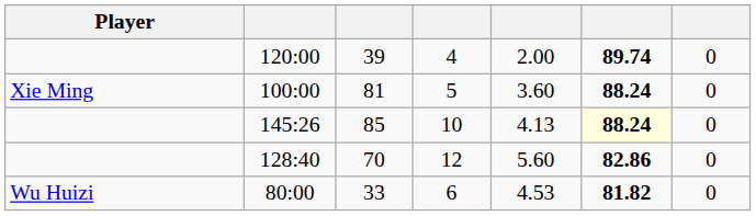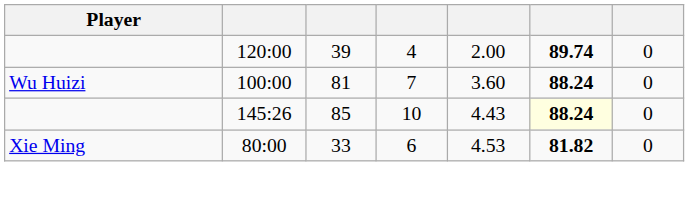 <table class="wikitable sortable" style="text-align:center;">
 <tr>
 <th width="170px">Player</th>
 <th width="60px"></th>
 <th width="50px"></th>
 <th width="50px"></th>
 <th width="60px"></th>
 <th width="60px"></th>
 <th width="50px"></th>
 </tr>
 <tr>
 <td align="left"> </td>
 <td>120:00</td>
 <td>39</td>
 <td>4</td>
 <td>2.00</td>
 <td><strong>89.74</strong></td>
 <td>0</td>
 </tr>
 <tr>
-<td align="left"> <a href='#'>Xie Ming</a></td>
+<td align="left"> <a href='#'>Wu Huizi</a></td>
 <td>100:00</td>
 <td>81</td>
-<td>5</td>
+<td>7</td>
 <td>3.60</td>
 <td><strong>88.24</strong></td>
 <td>0</td>
 </tr>
 <tr>
 <td align="left"> </td>
 <td>145:26</td>
 <td>85</td>
 <td>10</td>
-<td>4.13</td>
+<td>4.43</td>
 <td style="background: lightyellow;"><strong>88.24</strong></td>
 <td>0</td>
 </tr>
 <tr>
-<td align="left"> </td>
-<td>128:40</td>
-<td>70</td>
-<td>12</td>
-<td>5.60</td>
-<td><strong>82.86</strong></td>
-<td>0</td>
-</tr>
-<tr>
-<td align="left"> <a href='#'>Wu Huizi</a></td>
+<td align="left"> <a href='#'>Xie Ming</a></td>
 <td>80:00</td>
 <td>33</td>
 <td>6</td>
 <td>4.53</td>
 <td><strong>81.82</strong></td>
 <td>0</td>
 </tr>
 </table>
